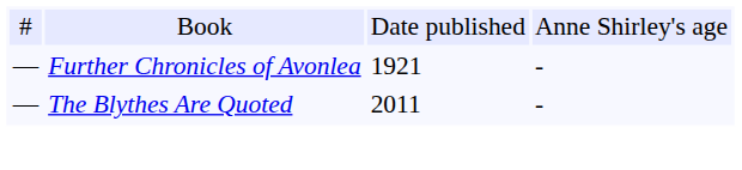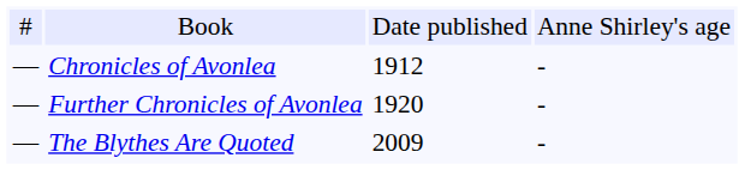 <table style="border:1px; border: thin solid white; background-color:#f7f8ff" cellpadding="2">
 <tr align="center" bgcolor="#e6e9ff">
 <td>#</td>
 <td>Book</td>
 <td>Date published</td>
 <td>Anne Shirley's age</td>
 </tr>
 <tr>
 <td>—</td>
+<td><em><a href='#'>Chronicles of Avonlea</a></em></td>
+<td>1912</td>
+<td>-</td>
+</tr>
+<tr>
+<td>—</td>
 <td><em><a href='#'>Further Chronicles of Avonlea</a></em></td>
-<td>1921</td>
+<td>1920</td>
 <td>-</td>
 </tr>
 <tr>
 <td>—</td>
 <td><em><a href='#'>The Blythes Are Quoted</a></em></td>
-<td>2011</td>
+<td>2009</td>
 <td>-</td>
 </tr>
 </table>
